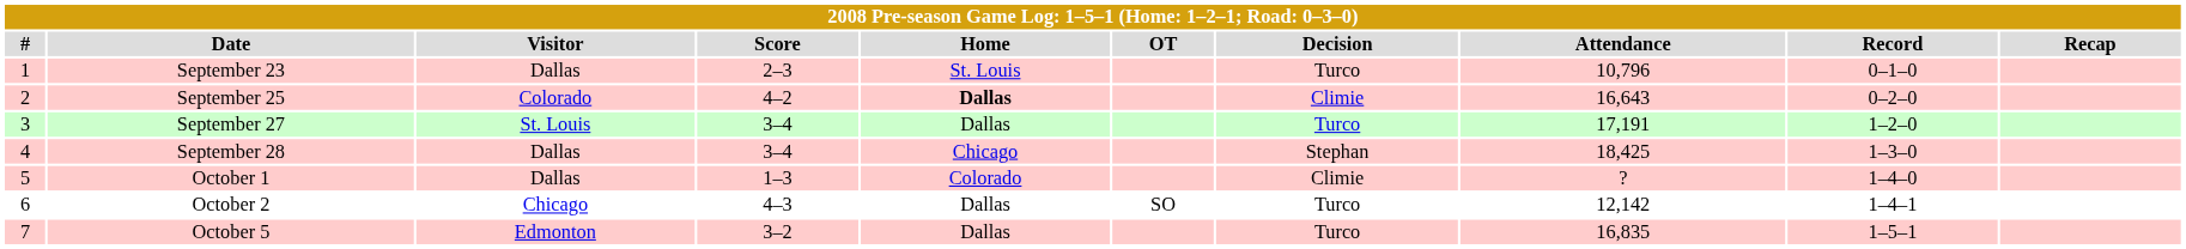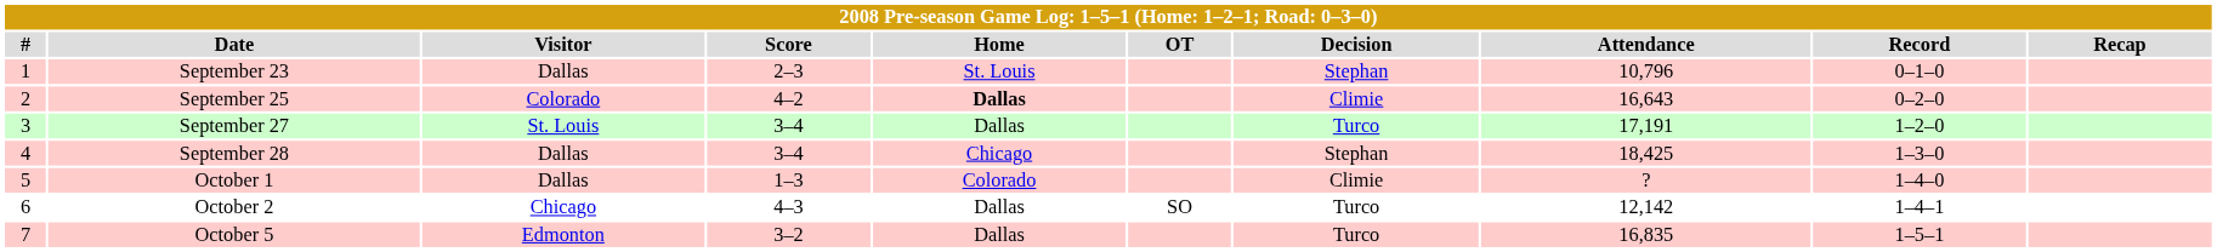 <table class="toccolours collapsible collapsed" width=90% style="clear:both; margin:1.5em auto; text-align:center">
 <tr>
 <th colspan=11 style="background:#D5A10E; color:#FFFFFF;">2008 Pre-season Game Log: 1–5–1 (Home: 1–2–1; Road: 0–3–0)</th>
 </tr>
 <tr align="center" bgcolor="#dddddd">
 <td><strong>#</strong></td>
 <td><strong>Date</strong></td>
 <td><strong>Visitor</strong></td>
 <td><strong>Score</strong></td>
 <td><strong>Home</strong></td>
 <td><strong>OT</strong></td>
 <td><strong>Decision</strong></td>
 <td><strong>Attendance</strong></td>
 <td><strong>Record</strong></td>
 <td><strong>Recap</strong></td>
 </tr>
 <tr align="center" bgcolor="#ffcccc">
 <td>1</td>
 <td>September 23</td>
 <td>Dallas</td>
 <td>2–3</td>
 <td><a href='#'>St. Louis</a></td>
 <td></td>
-<td>Turco</td>
+<td><a href='#'>Stephan</a></td>
 <td>10,796</td>
 <td>0–1–0</td>
 <td></td>
 </tr>
 <tr align="center" bgcolor="#ffcccc">
 <td>2</td>
 <td>September 25</td>
 <td><a href='#'>Colorado</a></td>
 <td>4–2</td>
 <td><strong>Dallas</strong></td>
 <td></td>
 <td><a href='#'>Climie</a></td>
 <td>16,643</td>
 <td>0–2–0</td>
 <td></td>
 </tr>
 <tr align="center" bgcolor="#ccffcc">
 <td>3</td>
 <td>September 27</td>
 <td><a href='#'>St. Louis</a></td>
 <td>3–4</td>
 <td>Dallas</td>
 <td></td>
 <td><a href='#'>Turco</a></td>
 <td>17,191</td>
 <td>1–2–0</td>
 <td></td>
 </tr>
 <tr align="center" bgcolor="#ffcccc">
 <td>4</td>
 <td>September 28</td>
 <td>Dallas</td>
 <td>3–4</td>
 <td><a href='#'>Chicago</a></td>
 <td></td>
 <td>Stephan</td>
 <td>18,425</td>
 <td>1–3–0</td>
 <td></td>
 </tr>
 <tr align="center" bgcolor="#ffcccc">
 <td>5</td>
 <td>October 1</td>
 <td>Dallas</td>
 <td>1–3</td>
 <td><a href='#'>Colorado</a></td>
 <td></td>
 <td>Climie</td>
 <td>?</td>
 <td>1–4–0</td>
 <td></td>
 </tr>
 <tr align="center" bgcolor="#ffffff">
 <td>6</td>
 <td>October 2</td>
 <td><a href='#'>Chicago</a></td>
 <td>4–3</td>
 <td>Dallas</td>
 <td>SO</td>
 <td>Turco</td>
 <td>12,142</td>
 <td>1–4–1</td>
 <td></td>
 </tr>
 <tr align="center" bgcolor="#ffcccc">
 <td>7</td>
 <td>October 5</td>
 <td><a href='#'>Edmonton</a></td>
 <td>3–2</td>
 <td>Dallas</td>
 <td></td>
 <td>Turco</td>
 <td>16,835</td>
 <td>1–5–1</td>
 <td></td>
 </tr>
 </table>
